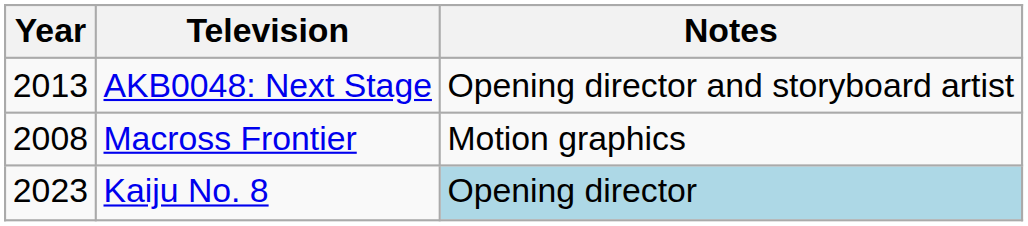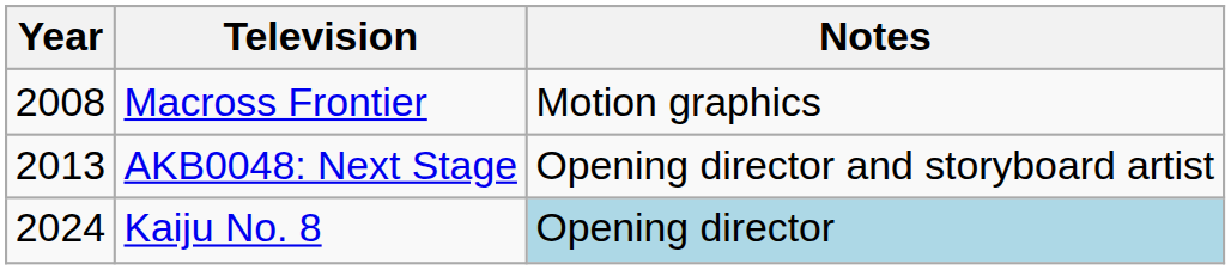 <table class="wikitable">
 <tr>
 <th>Year</th>
 <th>Television</th>
 <th>Notes</th>
 </tr>
 <tr>
+<td>2008</td>
+<td><a href='#'>Macross Frontier</a></td>
+<td>Motion graphics</td>
+</tr>
+<tr>
 <td>2013</td>
 <td><a href='#'>AKB0048: Next Stage</a></td>
 <td>Opening director and storyboard artist</td>
 </tr>
 <tr>
-<td>2008</td>
-<td><a href='#'>Macross Frontier</a></td>
-<td>Motion graphics</td>
-</tr>
-<tr>
-<td>2023</td>
+<td>2024</td>
 <td><a href='#'>Kaiju No. 8</a></td>
 <td style="background: lightblue;">Opening director</td>
 </tr>
 </table>
